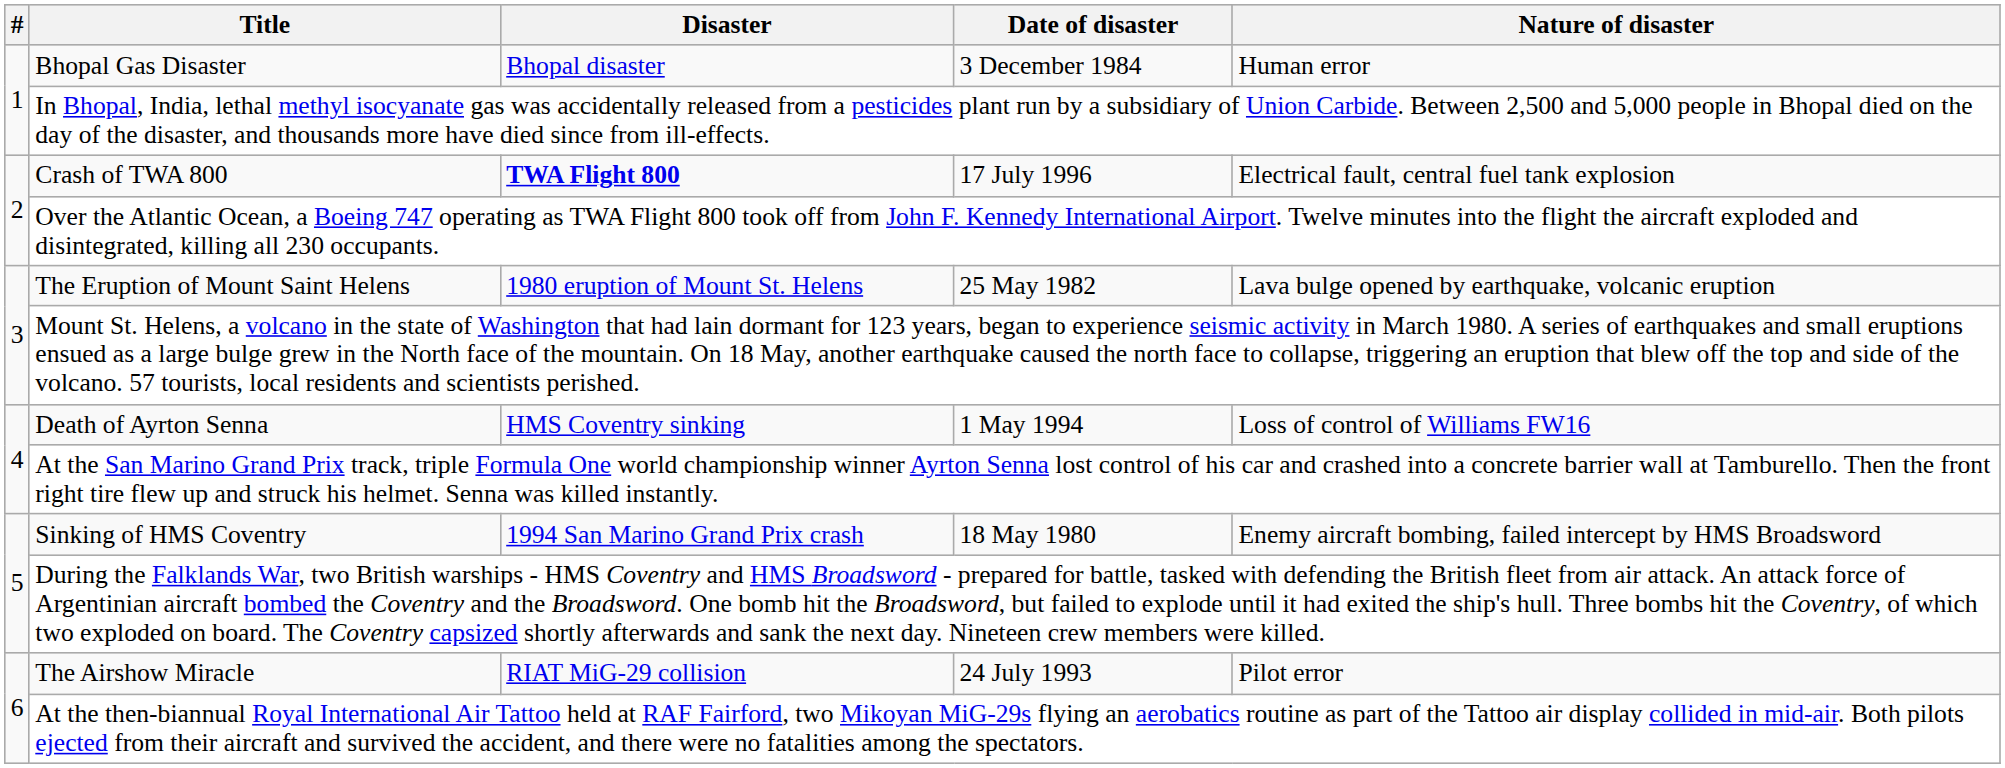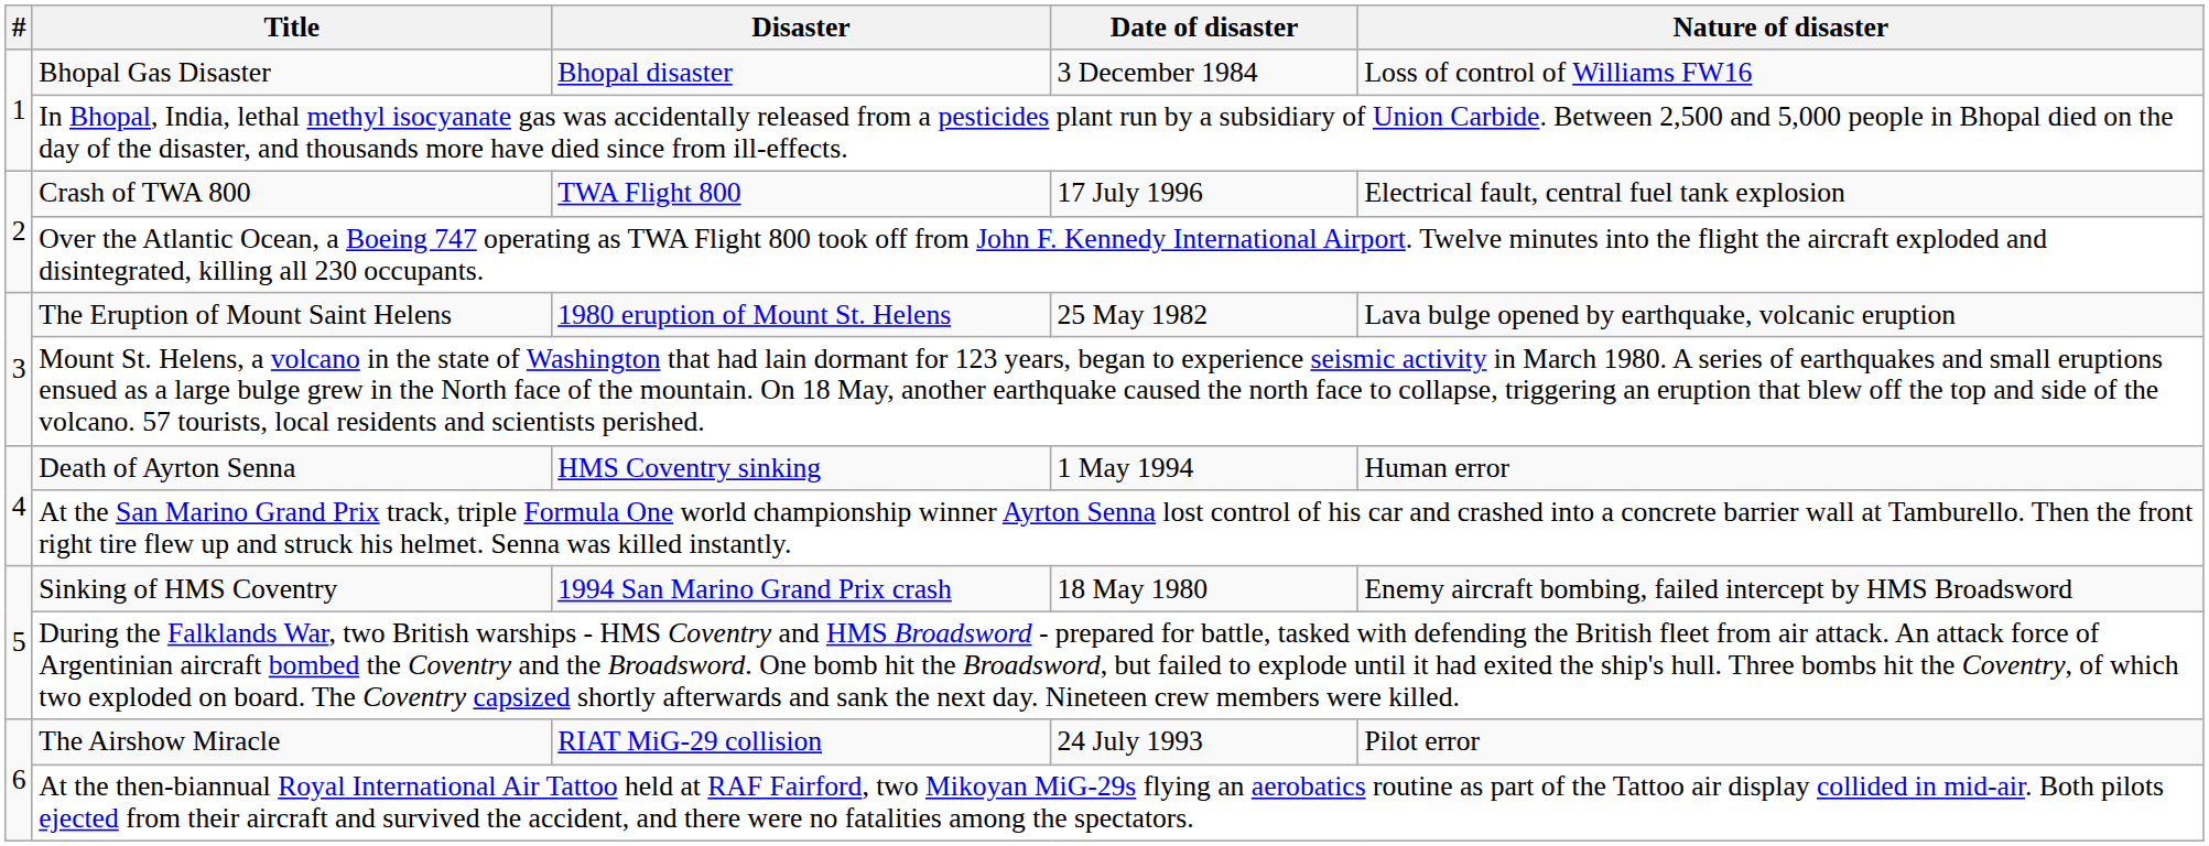 <table class="wikitable">
 <tr>
 <th><strong>#</strong></th>
 <th><strong>Title</strong></th>
 <th><strong>Disaster</strong></th>
 <th><strong>Date of disaster</strong></th>
 <th><strong>Nature of disaster</strong></th>
 </tr>
 <tr>
 <td rowspan="2">1</td>
 <td>Bhopal Gas Disaster</td>
 <td><a href='#'>Bhopal disaster</a></td>
 <td>3 December 1984</td>
-<td>Human error</td>
+<td>Loss of control of <a href='#'>Williams FW16</a></td>
 </tr>
 <tr>
 <td bgcolor="FFFFFF" colspan="4">In <a href='#'>Bhopal</a>, India, lethal <a href='#'>methyl isocyanate</a> gas was accidentally released from a <a href='#'>pesticides</a> plant run by a subsidiary of <a href='#'>Union Carbide</a>. Between 2,500 and 5,000 people in Bhopal died on the day of the disaster, and thousands more have died since from ill-effects.</td>
 </tr>
 <tr>
 <td rowspan="2">2</td>
 <td>Crash of TWA 800</td>
-<td><strong><a href='#'>TWA Flight 800</a></strong></td>
+<td><a href='#'>TWA Flight 800</a></td>
 <td>17 July 1996</td>
 <td>Electrical fault, central fuel tank explosion</td>
 </tr>
 <tr>
 <td bgcolor="FFFFFF" colspan="4">Over the Atlantic Ocean, a <a href='#'>Boeing 747</a> operating as TWA Flight 800 took off from <a href='#'>John F. Kennedy International Airport</a>. Twelve minutes into the flight the aircraft exploded and disintegrated, killing all 230 occupants.</td>
 </tr>
 <tr>
 <td rowspan="2">3</td>
 <td>The Eruption of Mount Saint Helens</td>
 <td><a href='#'>1980 eruption of Mount St. Helens</a></td>
 <td>25 May 1982</td>
 <td>Lava bulge opened by earthquake, volcanic eruption</td>
 </tr>
 <tr>
 <td bgcolor="FFFFFF" colspan="4">Mount St. Helens, a <a href='#'>volcano</a> in the state of <a href='#'>Washington</a> that had lain dormant for 123 years, began to experience <a href='#'>seismic activity</a> in March 1980. A series of earthquakes and small eruptions ensued as a large bulge grew in the North face of the mountain. On 18 May, another earthquake caused the north face to collapse, triggering an eruption that blew off the top and side of the volcano. 57 tourists, local residents and scientists perished.</td>
 </tr>
 <tr>
 <td rowspan="2">4</td>
 <td>Death of Ayrton Senna</td>
 <td><a href='#'>HMS Coventry sinking</a></td>
 <td>1 May 1994</td>
-<td>Loss of control of <a href='#'>Williams FW16</a></td>
+<td>Human error</td>
 </tr>
 <tr>
 <td bgcolor="FFFFFF" colspan="4">At the <a href='#'>San Marino Grand Prix</a> track, triple <a href='#'>Formula One</a> world championship winner <a href='#'>Ayrton Senna</a> lost control of his car and crashed into a concrete barrier wall at Tamburello. Then the front right tire flew up and struck his helmet. Senna was killed instantly.</td>
 </tr>
 <tr>
 <td rowspan="2">5</td>
 <td>Sinking of HMS Coventry</td>
 <td><a href='#'>1994 San Marino Grand Prix crash</a></td>
 <td>18 May 1980</td>
 <td>Enemy aircraft bombing, failed intercept by HMS Broadsword</td>
 </tr>
 <tr>
 <td bgcolor="FFFFFF" colspan="4">During the <a href='#'>Falklands War</a>, two British warships - HMS <em>Coventry</em> and <a href='#'>HMS <em>Broadsword</em></a> - prepared for battle, tasked with defending the British fleet from air attack. An attack force of Argentinian aircraft <a href='#'>bombed</a> the <em>Coventry</em> and the <em>Broadsword</em>. One bomb hit the <em>Broadsword</em>, but failed to explode until it had exited the ship's hull. Three bombs hit the <em>Coventry</em>, of which two exploded on board. The <em>Coventry</em> <a href='#'>capsized</a> shortly afterwards and sank the next day. Nineteen crew members were killed.</td>
 </tr>
 <tr>
 <td rowspan="2">6</td>
 <td>The Airshow Miracle</td>
 <td><a href='#'>RIAT MiG-29 collision</a></td>
 <td>24 July 1993</td>
 <td>Pilot error</td>
 </tr>
 <tr>
 <td bgcolor="FFFFFF" colspan="4">At the then-biannual <a href='#'>Royal International Air Tattoo</a> held at <a href='#'>RAF Fairford</a>, two <a href='#'>Mikoyan MiG-29s</a> flying an <a href='#'>aerobatics</a> routine as part of the Tattoo air display <a href='#'>collided in mid-air</a>. Both pilots <a href='#'>ejected</a> from their aircraft and survived the accident, and there were no fatalities among the spectators.</td>
 </tr>
 </table>
